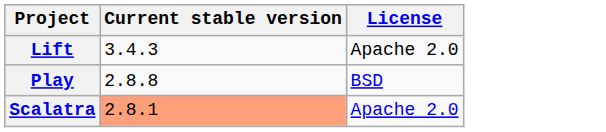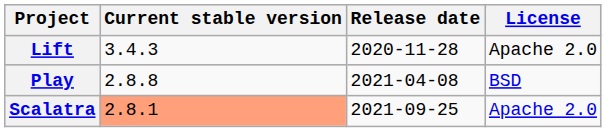 <table class="wikitable sortable sort-under" style="font-size: 90%">
 <tr>
 <th>Project</th>
 <th>Current stable version</th>
+<th>Release date</th>
 <th><a href='#'>License</a></th>
 </tr>
 <tr>
 <th><a href='#'>Lift</a></th>
 <td>3.4.3</td>
+<td>2020-11-28</td>
 <td Apache licence>Apache 2.0</td>
 </tr>
 <tr>
 <th><a href='#'>Play</a></th>
 <td>2.8.8</td>
+<td>2021-04-08</td>
 <td><a href='#'>BSD</a></td>
 </tr>
 <tr>
 <th><a href='#'>Scalatra</a></th>
 <td style="background: lightsalmon;">2.8.1</td>
+<td>2021-09-25</td>
 <td><a href='#'>Apache 2.0</a></td>
 </tr>
 </table>
